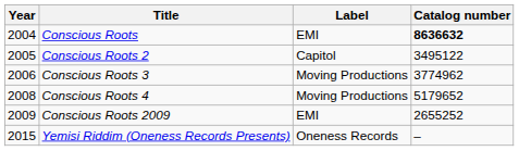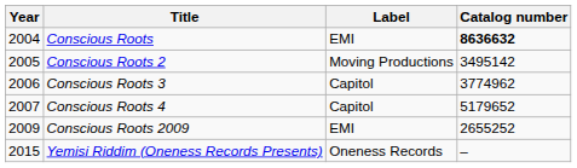 <table class="wikitable" style="font-size: 95%;">
 <tr>
 <th>Year</th>
 <th>Title</th>
 <th>Label</th>
 <th>Catalog number</th>
 </tr>
 <tr>
 <td>2004</td>
 <td><em><a href='#'>Conscious Roots</a></em></td>
 <td>EMI</td>
 <td><strong>8636632</strong></td>
 </tr>
 <tr>
 <td>2005</td>
 <td><em><a href='#'>Conscious Roots 2</a></em></td>
-<td>Capitol</td>
-<td>3495122</td>
+<td>Moving Productions</td>
+<td>3495142</td>
 </tr>
 <tr>
 <td>2006</td>
 <td><em>Conscious Roots 3</em></td>
-<td>Moving Productions</td>
+<td>Capitol</td>
 <td>3774962</td>
 </tr>
 <tr>
-<td>2008</td>
+<td>2007</td>
 <td><em>Conscious Roots 4</em></td>
-<td>Moving Productions</td>
+<td>Capitol</td>
 <td>5179652</td>
 </tr>
 <tr>
 <td>2009</td>
 <td><em>Conscious Roots 2009</em></td>
 <td>EMI</td>
 <td>2655252</td>
 </tr>
 <tr>
 <td>2015</td>
 <td><em><a href='#'>Yemisi Riddim (Oneness Records Presents)</a></em></td>
 <td>Oneness Records</td>
 <td>–</td>
 </tr>
 </table>
